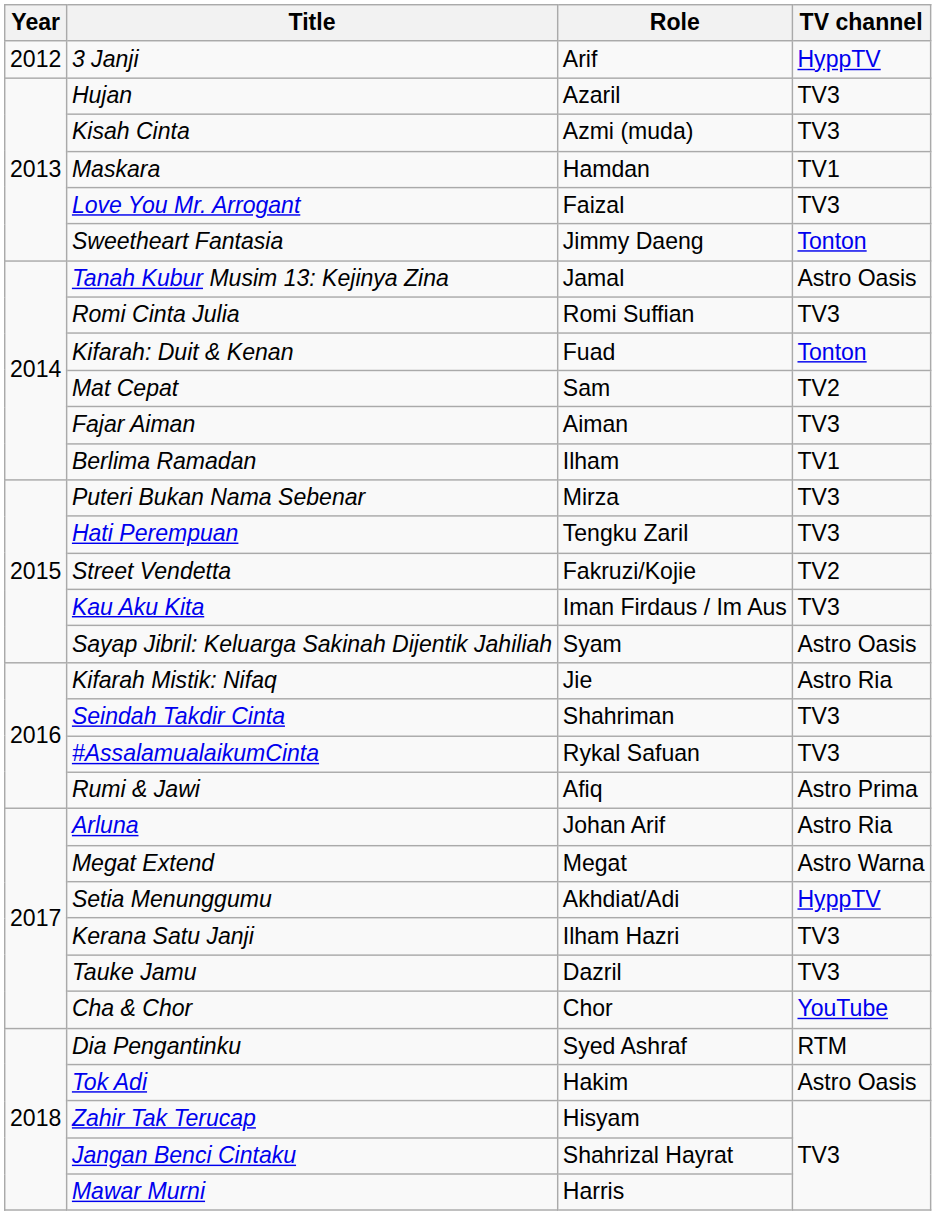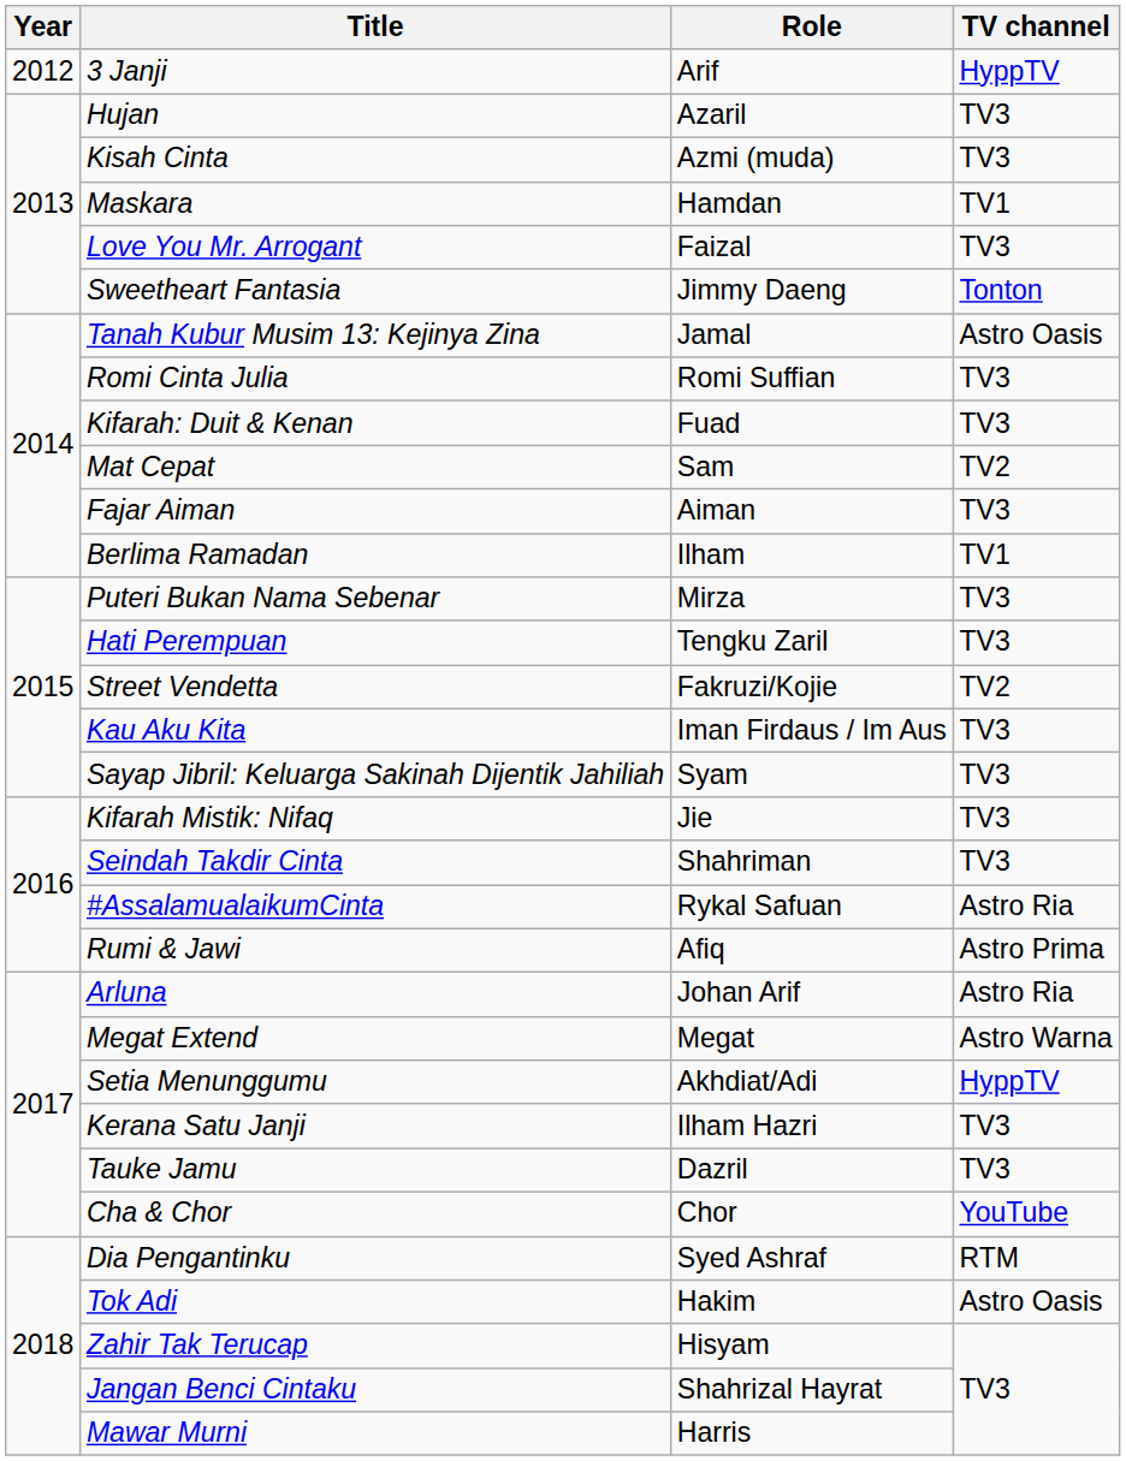 <table class="wikitable sortable">
 <tr>
 <th>Year</th>
 <th>Title</th>
 <th>Role</th>
 <th>TV channel</th>
 </tr>
 <tr>
 <td>2012</td>
 <td><em>3 Janji</em></td>
 <td>Arif</td>
 <td><a href='#'>HyppTV</a></td>
 </tr>
 <tr>
 <td rowspan="5">2013</td>
 <td><em>Hujan</em></td>
 <td>Azaril</td>
 <td>TV3</td>
 </tr>
 <tr>
 <td><em>Kisah Cinta</em></td>
 <td>Azmi (muda)</td>
 <td>TV3</td>
 </tr>
 <tr>
 <td><em>Maskara</em></td>
 <td>Hamdan </td>
 <td>TV1</td>
 </tr>
 <tr>
 <td><em><a href='#'>Love You Mr. Arrogant</a></em></td>
 <td>Faizal</td>
 <td>TV3</td>
 </tr>
 <tr>
 <td><em>Sweetheart Fantasia </em></td>
 <td>Jimmy Daeng</td>
 <td><a href='#'>Tonton</a></td>
 </tr>
 <tr>
 <td rowspan="6">2014</td>
 <td><em><a href='#'>Tanah Kubur</a> Musim 13: Kejinya Zina</em></td>
 <td>Jamal</td>
 <td>Astro Oasis</td>
 </tr>
 <tr>
 <td><em>Romi Cinta Julia</em></td>
 <td>Romi Suffian</td>
 <td>TV3</td>
 </tr>
 <tr>
 <td><em>Kifarah: Duit & Kenan</em></td>
 <td>Fuad</td>
-<td><a href='#'>Tonton</a></td>
+<td>TV3</td>
 </tr>
 <tr>
 <td><em>Mat Cepat</em></td>
 <td>Sam</td>
 <td>TV2</td>
 </tr>
 <tr>
 <td><em>Fajar Aiman</em></td>
 <td>Aiman</td>
 <td>TV3</td>
 </tr>
 <tr>
 <td><em>Berlima Ramadan</em></td>
 <td>Ilham</td>
 <td>TV1</td>
 </tr>
 <tr>
 <td rowspan="5">2015</td>
 <td><em>Puteri Bukan Nama Sebenar</em></td>
 <td>Mirza</td>
 <td>TV3</td>
 </tr>
 <tr>
 <td><em><a href='#'>Hati Perempuan</a></em></td>
 <td>Tengku Zaril</td>
 <td>TV3</td>
 </tr>
 <tr>
 <td><em>Street Vendetta</em></td>
 <td>Fakruzi/Kojie</td>
 <td>TV2</td>
 </tr>
 <tr>
 <td><em><a href='#'>Kau Aku Kita</a></em></td>
 <td>Iman Firdaus / Im Aus</td>
 <td>TV3</td>
 </tr>
 <tr>
 <td><em>Sayap Jibril: Keluarga Sakinah Dijentik Jahiliah</em></td>
 <td>Syam</td>
-<td>Astro Oasis</td>
+<td>TV3</td>
 </tr>
 <tr>
 <td rowspan="4">2016</td>
 <td><em>Kifarah Mistik: Nifaq</em></td>
 <td>Jie</td>
-<td>Astro Ria</td>
+<td>TV3</td>
 </tr>
 <tr>
 <td><em><a href='#'>Seindah Takdir Cinta</a></em></td>
 <td>Shahriman</td>
 <td>TV3</td>
 </tr>
 <tr>
 <td><em><a href='#'>#AssalamualaikumCinta</a></em></td>
 <td>Rykal Safuan</td>
-<td>TV3</td>
+<td>Astro Ria</td>
 </tr>
 <tr>
 <td><em>Rumi & Jawi</em></td>
 <td>Afiq</td>
 <td>Astro Prima</td>
 </tr>
 <tr>
 <td rowspan="6">2017</td>
 <td><em><a href='#'>Arluna</a></em></td>
 <td>Johan Arif</td>
 <td>Astro Ria</td>
 </tr>
 <tr>
 <td><em>Megat Extend</em></td>
 <td>Megat</td>
 <td>Astro Warna</td>
 </tr>
 <tr>
 <td><em>Setia Menunggumu</em></td>
 <td>Akhdiat/Adi</td>
 <td><a href='#'>HyppTV</a></td>
 </tr>
 <tr>
 <td><em>Kerana Satu Janji</em></td>
 <td>Ilham Hazri</td>
 <td>TV3</td>
 </tr>
 <tr>
 <td><em>Tauke Jamu</em></td>
 <td>Dazril</td>
 <td>TV3</td>
 </tr>
 <tr>
 <td><em>Cha & Chor</em></td>
 <td>Chor</td>
 <td><a href='#'>YouTube</a></td>
 </tr>
 <tr>
 <td rowspan="5">2018</td>
 <td><em>Dia Pengantinku</em></td>
 <td>Syed Ashraf</td>
 <td>RTM</td>
 </tr>
 <tr>
 <td><em><a href='#'>Tok Adi</a></em></td>
 <td>Hakim</td>
 <td>Astro Oasis</td>
 </tr>
 <tr>
 <td><em><a href='#'>Zahir Tak Terucap</a></em></td>
 <td>Hisyam</td>
 <td rowspan="3">TV3</td>
 </tr>
 <tr>
 <td><em><a href='#'>Jangan Benci Cintaku</a></em></td>
 <td>Shahrizal Hayrat</td>
 </tr>
 <tr>
 <td><em><a href='#'>Mawar Murni</a></em></td>
 <td>Harris</td>
 </tr>
 </table>
